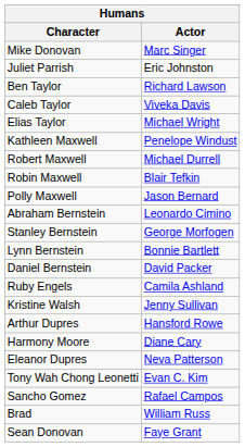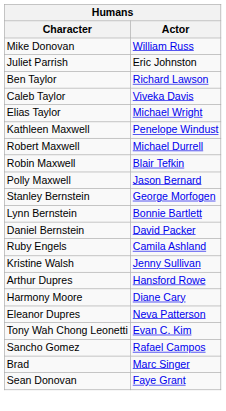 <table class="wikitable">
 <tr>
 <th colspan=2>Humans</th>
 </tr>
 <tr>
 <th>Character</th>
 <th>Actor</th>
 </tr>
 <tr>
 <td>Mike Donovan</td>
-<td><a href='#'>Marc Singer</a></td>
+<td><a href='#'>William Russ</a></td>
 </tr>
 <tr>
 <td>Juliet Parrish</td>
 <td>Eric Johnston </td>
 </tr>
 <tr>
 <td>Ben Taylor</td>
 <td><a href='#'>Richard Lawson</a></td>
 </tr>
 <tr>
 <td>Caleb Taylor</td>
 <td><a href='#'>Viveka Davis</a></td>
 </tr>
 <tr>
 <td>Elias Taylor</td>
 <td><a href='#'>Michael Wright</a></td>
 </tr>
 <tr>
 <td>Kathleen Maxwell</td>
 <td><a href='#'>Penelope Windust</a></td>
 </tr>
 <tr>
 <td>Robert Maxwell</td>
 <td><a href='#'>Michael Durrell</a></td>
 </tr>
 <tr>
 <td>Robin Maxwell</td>
 <td><a href='#'>Blair Tefkin</a></td>
 </tr>
 <tr>
 <td>Polly Maxwell</td>
 <td><a href='#'>Jason Bernard</a></td>
-</tr>
-<tr>
-<td>Abraham Bernstein</td>
-<td><a href='#'>Leonardo Cimino</a></td>
 </tr>
 <tr>
 <td>Stanley Bernstein</td>
 <td><a href='#'>George Morfogen</a></td>
 </tr>
 <tr>
 <td>Lynn Bernstein</td>
 <td><a href='#'>Bonnie Bartlett</a></td>
 </tr>
 <tr>
 <td>Daniel Bernstein</td>
 <td><a href='#'>David Packer</a></td>
 </tr>
 <tr>
 <td>Ruby Engels</td>
 <td><a href='#'>Camila Ashland</a></td>
 </tr>
 <tr>
 <td>Kristine Walsh</td>
 <td><a href='#'>Jenny Sullivan</a></td>
 </tr>
 <tr>
 <td>Arthur Dupres</td>
 <td><a href='#'>Hansford Rowe</a></td>
 </tr>
 <tr>
 <td>Harmony Moore</td>
 <td><a href='#'>Diane Cary</a></td>
 </tr>
 <tr>
 <td>Eleanor Dupres</td>
 <td><a href='#'>Neva Patterson</a></td>
 </tr>
 <tr>
 <td>Tony Wah Chong Leonetti</td>
 <td><a href='#'>Evan C. Kim</a></td>
 </tr>
 <tr>
 <td>Sancho Gomez</td>
 <td><a href='#'>Rafael Campos</a></td>
 </tr>
 <tr>
 <td>Brad</td>
-<td><a href='#'>William Russ</a></td>
+<td><a href='#'>Marc Singer</a></td>
 </tr>
 <tr>
 <td>Sean Donovan</td>
 <td><a href='#'>Faye Grant</a></td>
 </tr>
 </table>
